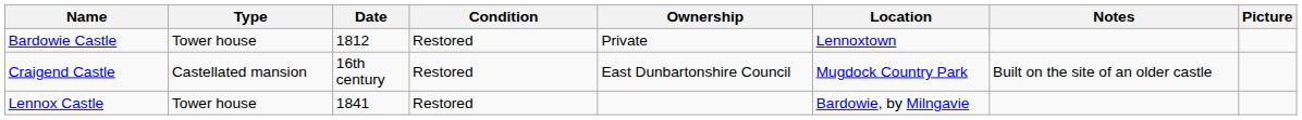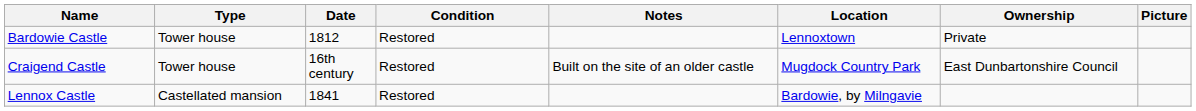 <table class="wikitable sortable" style="font-size:90%">
 <tr>
 <th style="width:13%;">Name</th>
 <th style="width:13%;">Type</th>
 <th style="width:6%;">Date</th>
 <th style="width:15%;">Condition</th>
+<th style="width:20%;">Notes</th>
+<th style="width:14%;">Location</th>
 <th style="width:17%;">Ownership</th>
-<th style="width:14%;">Location</th>
-<th style="width:20%;">Notes</th>
 <th style="width:20%;">Picture</th>
 </tr>
 <tr>
 <td><a href='#'>Bardowie Castle</a></td>
 <td>Tower house</td>
 <td>1812</td>
 <td>Restored</td>
+<td></td>
+<td><a href='#'>Lennoxtown</a> </td>
 <td>Private</td>
-<td><a href='#'>Lennoxtown</a> </td>
-<td></td>
 <td></td>
 </tr>
 <tr>
 <td><a href='#'>Craigend Castle</a></td>
-<td>Castellated mansion</td>
+<td>Tower house</td>
 <td>16th century</td>
 <td>Restored</td>
+<td>Built on the site of an older castle</td>
+<td><a href='#'>Mugdock Country Park</a> <br></td>
 <td>East Dunbartonshire Council</td>
-<td><a href='#'>Mugdock Country Park</a> <br></td>
-<td>Built on the site of an older castle</td>
 <td></td>
 </tr>
 <tr>
 <td><a href='#'>Lennox Castle</a></td>
-<td>Tower house</td>
+<td>Castellated mansion</td>
 <td>1841</td>
 <td>Restored</td>
 <td></td>
 <td><a href='#'>Bardowie</a>, by <a href='#'>Milngavie</a><br> </td>
 <td></td>
 <td></td>
 </tr>
 </table>
